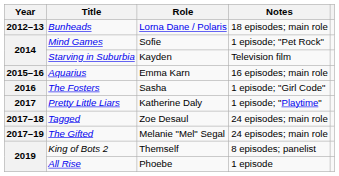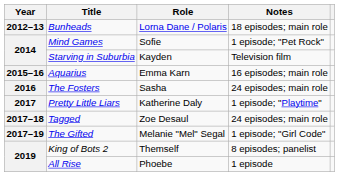 <table class="wikitable plainrowheaders sortable">
 <tr>
 <th scope="col">Year</th>
 <th scope="col">Title</th>
 <th scope="col">Role</th>
 <th scope="col">Notes</th>
 <th scope="col"></th>
 </tr>
 <tr>
 <th scope="row">2012–13</th>
 <td><em><a href='#'>Bunheads</a></em></td>
 <td><a href='#'>Lorna Dane / Polaris</a></td>
 <td>18 episodes; main role</td>
 <td></td>
 </tr>
 <tr>
 <th rowspan="2" scope="row">2014</th>
 <td><em><a href='#'>Mind Games</a></em></td>
 <td>Sofie</td>
 <td>1 episode; "Pet Rock"</td>
 <td></td>
 </tr>
 <tr>
 <td><em><a href='#'>Starving in Suburbia</a></em></td>
 <td>Kayden</td>
 <td>Television film</td>
 <td></td>
 </tr>
 <tr>
 <th scope="row">2015–16</th>
 <td><em><a href='#'>Aquarius</a></em></td>
 <td>Emma Karn</td>
 <td>16 episodes; main role</td>
 <td></td>
 </tr>
 <tr>
 <th scope="row">2016</th>
 <td><em><a href='#'>The Fosters</a></em></td>
 <td>Sasha</td>
-<td>1 episode; "Girl Code"</td>
+<td>24 episodes; main role</td>
 <td></td>
 </tr>
 <tr>
 <th scope="row">2017</th>
 <td><em><a href='#'>Pretty Little Liars</a></em></td>
 <td>Katherine Daly</td>
 <td>1 episode; "<a href='#'>Playtime</a>"</td>
 <td></td>
 </tr>
 <tr>
 <th scope="row">2017–18</th>
 <td><em><a href='#'>Tagged</a></em></td>
 <td>Zoe Desaul</td>
 <td>24 episodes; main role</td>
 <td></td>
 </tr>
 <tr>
 <th scope="row">2017–19</th>
 <td><em><a href='#'>The Gifted</a></em></td>
 <td>Melanie "Mel" Segal</td>
-<td>24 episodes; main role</td>
+<td>1 episode; "Girl Code"</td>
 <td></td>
 </tr>
 <tr>
 <th rowspan="2" scope="row">2019</th>
 <td><em>King of Bots 2</em></td>
 <td>Themself</td>
 <td>8 episodes; panelist</td>
 <td></td>
 </tr>
 <tr>
 <td><em><a href='#'>All Rise</a></em></td>
 <td>Phoebe</td>
 <td>1 episode</td>
 <td></td>
 </tr>
 </table>
